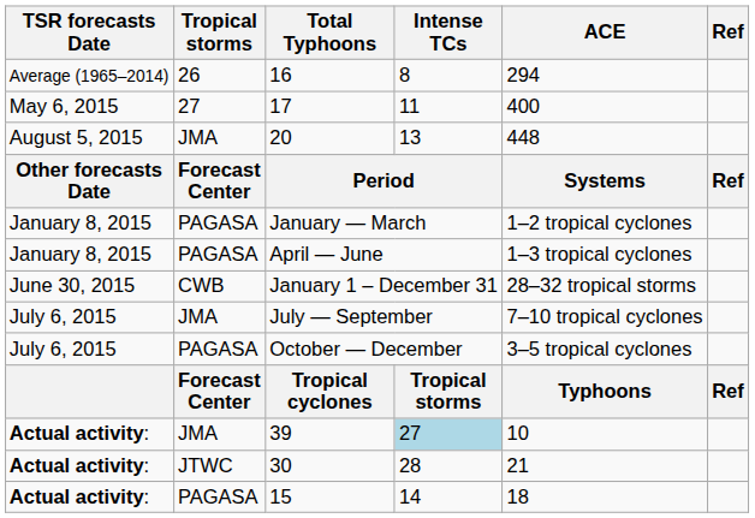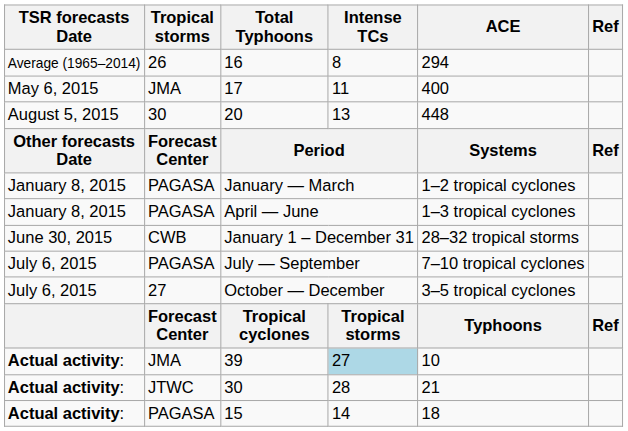 <table class="wikitable" style="float:right">
 <tr>
 <th>TSR forecasts<br>Date</th>
 <th>Tropical<br>storms</th>
 <th>Total<br>Typhoons</th>
 <th>Intense<br>TCs</th>
 <th>ACE</th>
 <th>Ref</th>
 </tr>
 <tr>
 <td><small>Average (1965–2014)</small></td>
 <td>26</td>
 <td>16</td>
 <td>8</td>
 <td>294</td>
 <td></td>
 </tr>
 <tr>
 <td>May 6, 2015</td>
-<td>27</td>
+<td>JMA</td>
 <td>17</td>
 <td>11</td>
 <td>400</td>
 <td></td>
 </tr>
 <tr>
 <td>August 5, 2015</td>
-<td>JMA</td>
+<td>30</td>
 <td>20</td>
 <td>13</td>
 <td>448</td>
 <td></td>
 </tr>
 <tr>
 <th>Other forecasts<br>Date</th>
 <th>Forecast<br>Center</th>
 <th colspan=2>Period</th>
 <th>Systems</th>
 <th>Ref</th>
 </tr>
 <tr>
 <td>January 8, 2015</td>
 <td>PAGASA</td>
 <td colspan=2>January — March</td>
 <td>1–2 tropical cyclones</td>
 <td></td>
 </tr>
 <tr>
 <td>January 8, 2015</td>
 <td>PAGASA</td>
 <td colspan=2>April — June</td>
 <td>1–3 tropical cyclones</td>
 <td></td>
 </tr>
 <tr>
 <td>June 30, 2015</td>
 <td>CWB</td>
 <td colspan=2>January 1 – December 31</td>
 <td>28–32 tropical storms</td>
 <td></td>
 </tr>
 <tr>
 <td>July 6, 2015</td>
-<td>JMA</td>
+<td>PAGASA</td>
 <td colspan=2>July — September</td>
 <td>7–10 tropical cyclones</td>
 <td></td>
 </tr>
 <tr>
 <td>July 6, 2015</td>
-<td>PAGASA</td>
+<td>27</td>
 <td colspan=2>October — December</td>
 <td>3–5 tropical cyclones</td>
 <td></td>
 </tr>
 <tr>
 <th></th>
 <th>Forecast<br>Center</th>
 <th>Tropical<br>cyclones</th>
 <th>Tropical<br>storms</th>
 <th>Typhoons</th>
 <th>Ref</th>
 </tr>
 <tr>
 <td><strong>Actual activity</strong>:</td>
 <td>JMA</td>
 <td>39</td>
 <td style="background: lightblue;">27</td>
 <td>10</td>
 <td></td>
 </tr>
 <tr>
 <td><strong>Actual activity</strong>:</td>
 <td>JTWC</td>
 <td>30</td>
 <td>28</td>
 <td>21</td>
 <td></td>
 </tr>
 <tr>
 <td><strong>Actual activity</strong>:</td>
 <td>PAGASA</td>
 <td>15</td>
 <td>14</td>
 <td>18</td>
 <td></td>
 </tr>
 </table>
